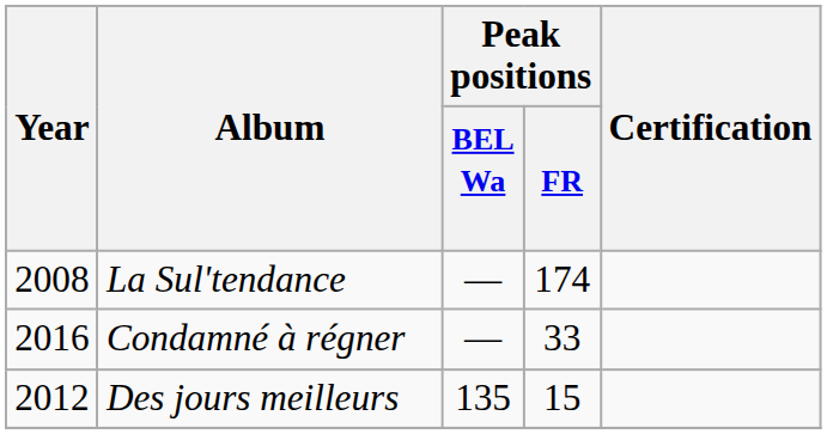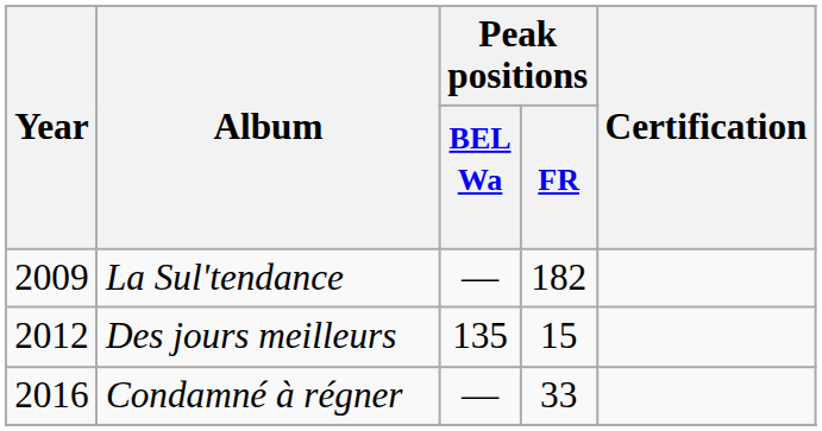 <table class="wikitable">
 <tr>
 <th align="center" rowspan="2" width="10">Year</th>
 <th align="center" rowspan="2" width="140">Album</th>
 <th align="center" colspan="2">Peak positions</th>
 <th align="center" rowspan="2" width="40">Certification</th>
 </tr>
 <tr>
 <th width="20"><small><a href='#'>BEL <br>Wa</a><br></small><br></th>
 <th width="20"><small><a href='#'>FR</a></small><br></th>
 </tr>
 <tr>
-<td align="center">2008</td>
+<td align="center">2009</td>
 <td><em>La Sul'tendance</em></td>
 <td align="center">—</td>
-<td align="center">174</td>
+<td align="center">182</td>
+<td align="center"></td>
+</tr>
+<tr>
+<td align="center">2012</td>
+<td><em>Des jours meilleurs</em></td>
+<td align="center">135</td>
+<td align="center">15</td>
 <td align="center"></td>
 </tr>
 <tr>
 <td align="center">2016</td>
 <td><em>Condamné à régner</em></td>
 <td align="center">—</td>
 <td align="center">33<br></td>
 <td align="center"></td>
 </tr>
 <tr>
-<td align="center">2012</td>
-<td><em>Des jours meilleurs</em></td>
-<td align="center">135</td>
-<td align="center">15</td>
-<td align="center"></td>
-</tr>
-<tr>
 </tr>
 </table>
